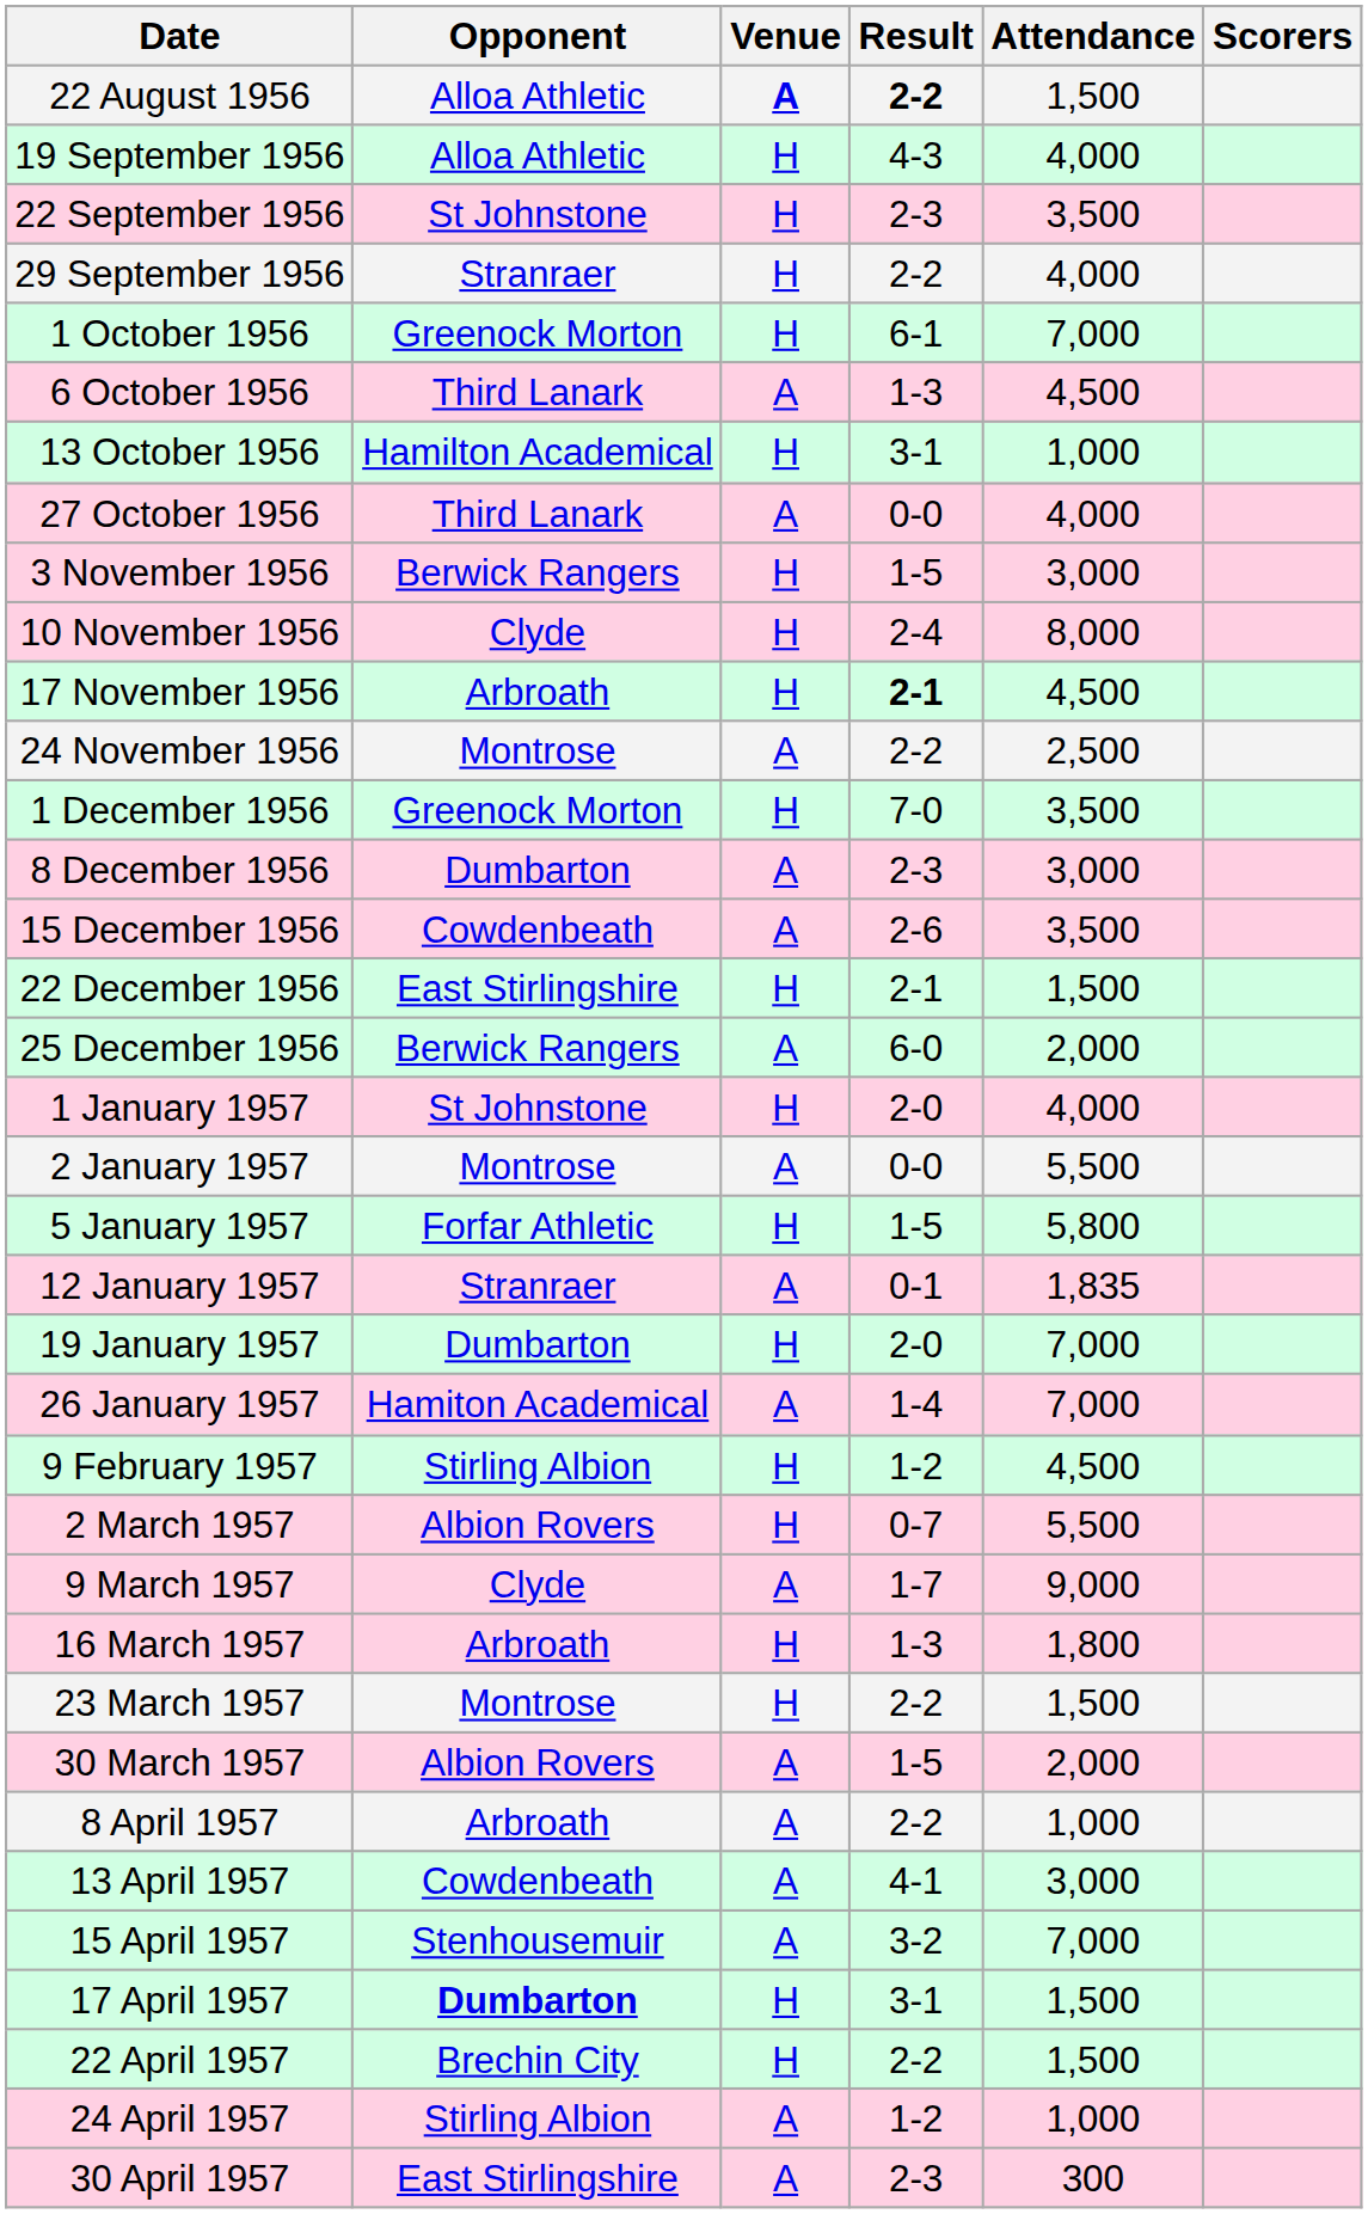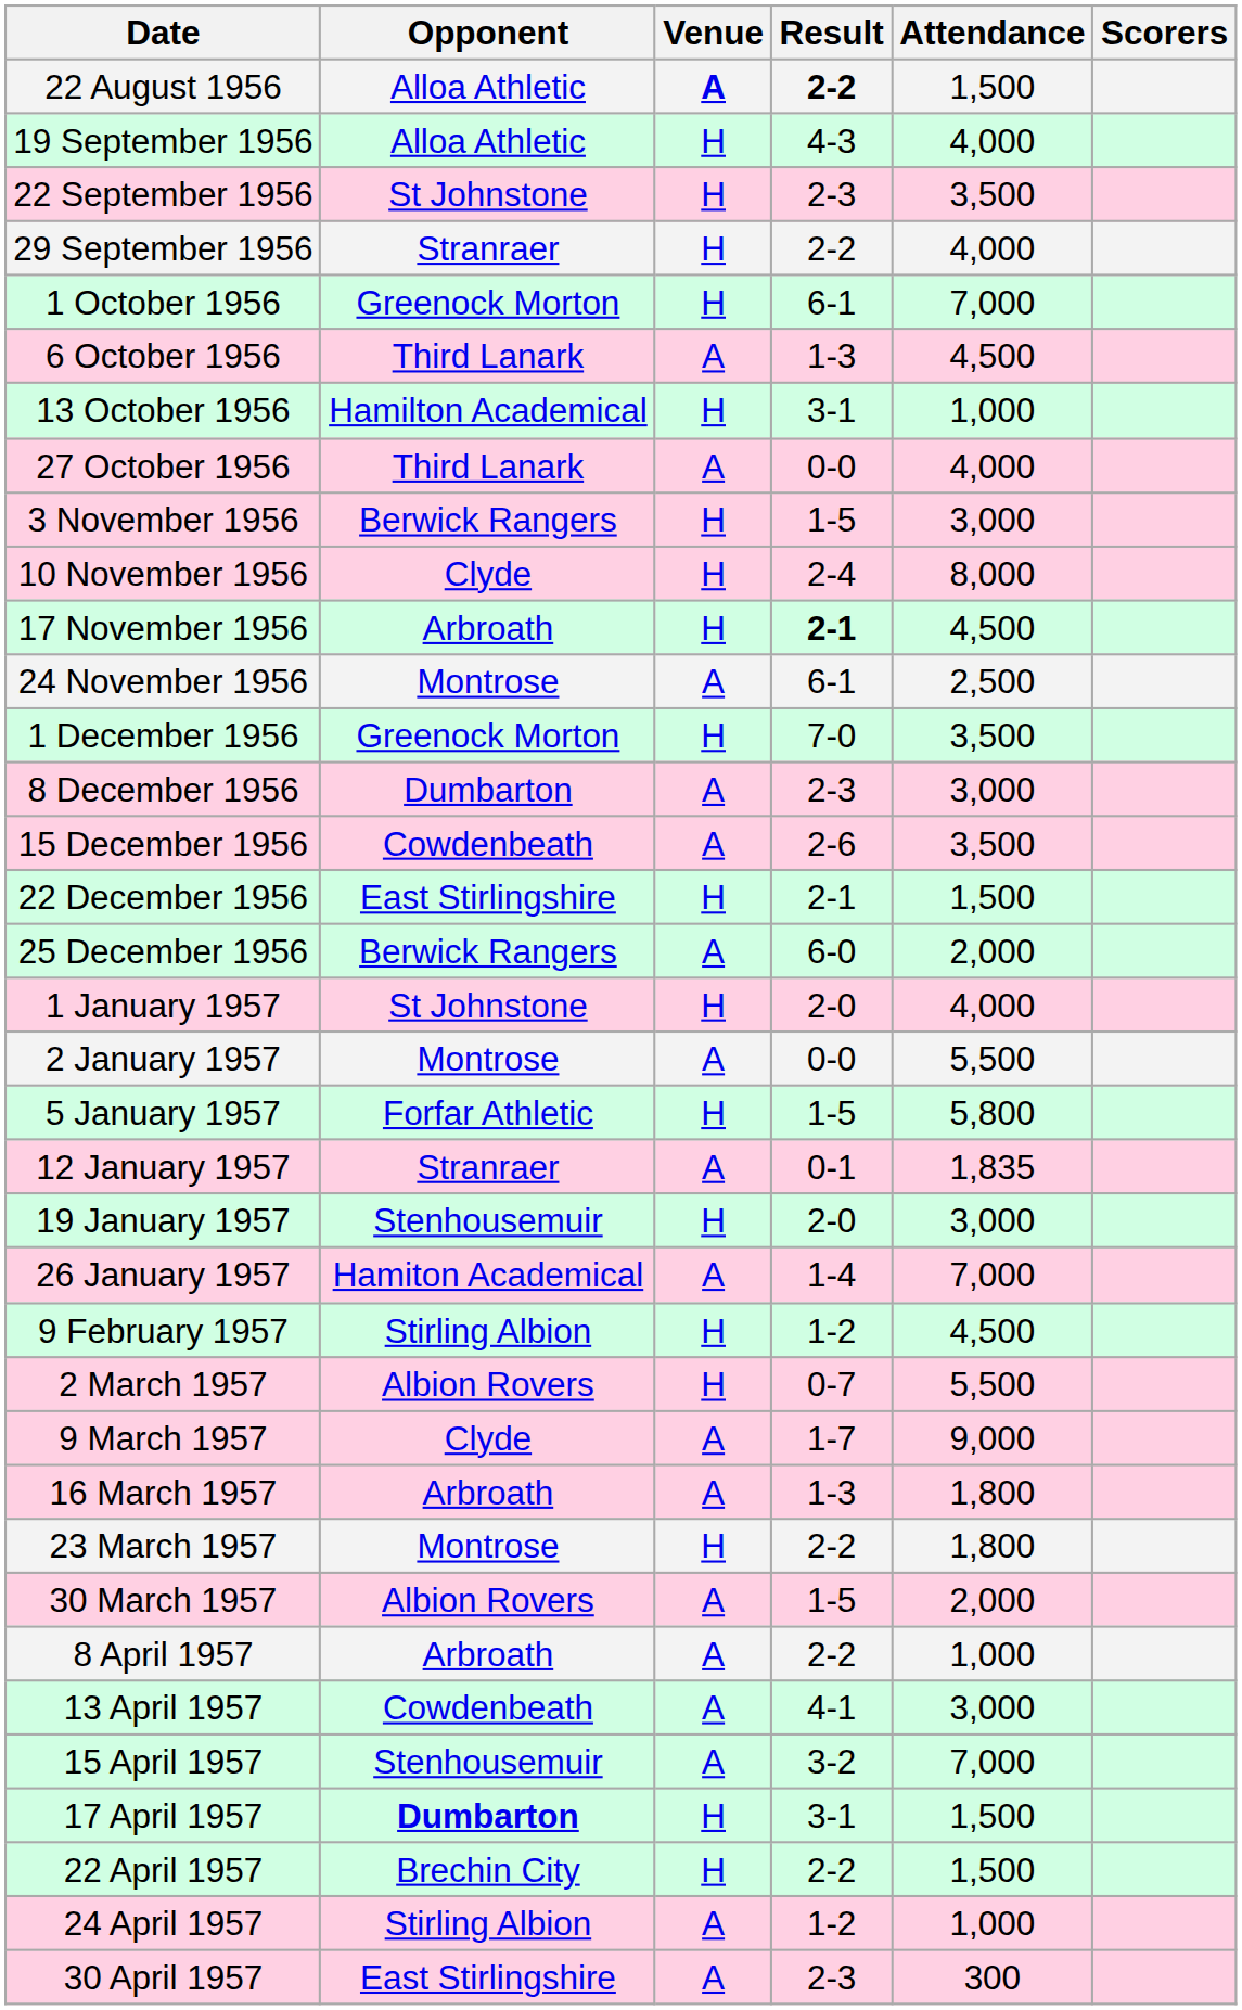 <table class="wikitable sortable" style="font-size:95%; text-align:center">
 <tr>
 <th>Date</th>
 <th>Opponent</th>
 <th>Venue</th>
 <th>Result</th>
 <th>Attendance</th>
 <th>Scorers</th>
 </tr>
 <tr bgcolor = "#f3f3f3">
 <td>22 August 1956</td>
 <td><a href='#'>Alloa Athletic</a></td>
 <td><strong><a href='#'>A</a></strong></td>
 <td><strong>2-2</strong></td>
 <td>1,500</td>
 <td></td>
 </tr>
 <tr bgcolor = "#d0ffe3">
 <td>19 September 1956</td>
 <td><a href='#'>Alloa Athletic</a></td>
 <td><a href='#'>H</a></td>
 <td>4-3</td>
 <td>4,000</td>
 <td></td>
 </tr>
 <tr bgcolor = "#ffd0e3">
 <td>22 September 1956</td>
 <td><a href='#'>St Johnstone</a></td>
 <td><a href='#'>H</a></td>
 <td>2-3</td>
 <td>3,500</td>
 <td></td>
 </tr>
 <tr bgcolor = "#f3f3f3">
 <td>29 September 1956</td>
 <td><a href='#'>Stranraer</a></td>
 <td><a href='#'>H</a></td>
 <td>2-2</td>
 <td>4,000</td>
 <td></td>
 </tr>
 <tr bgcolor = "#d0ffe3">
 <td>1 October 1956</td>
 <td><a href='#'>Greenock Morton</a></td>
 <td><a href='#'>H</a></td>
 <td>6-1</td>
 <td>7,000</td>
 <td></td>
 </tr>
 <tr bgcolor = "#ffd0e3">
 <td>6 October 1956</td>
 <td><a href='#'>Third Lanark</a></td>
 <td><a href='#'>A</a></td>
 <td>1-3</td>
 <td>4,500</td>
 <td></td>
 </tr>
 <tr bgcolor = "#d0ffe3">
 <td>13 October 1956</td>
 <td><a href='#'>Hamilton Academical</a></td>
 <td><a href='#'>H</a></td>
 <td>3-1</td>
 <td>1,000</td>
 <td></td>
 </tr>
 <tr bgcolor = "#ffd0e3">
 <td>27 October 1956</td>
 <td><a href='#'>Third Lanark</a></td>
 <td><a href='#'>A</a></td>
 <td>0-0</td>
 <td>4,000</td>
 <td></td>
 </tr>
 <tr bgcolor = "#ffd0e3">
 <td>3 November 1956</td>
 <td><a href='#'>Berwick Rangers</a></td>
 <td><a href='#'>H</a></td>
 <td>1-5</td>
 <td>3,000</td>
 <td></td>
 </tr>
 <tr bgcolor = "#ffd0e3">
 <td>10 November 1956</td>
 <td><a href='#'>Clyde</a></td>
 <td><a href='#'>H</a></td>
 <td>2-4</td>
 <td>8,000</td>
 <td></td>
 </tr>
 <tr bgcolor = "#d0ffe3">
 <td>17 November 1956</td>
 <td><a href='#'>Arbroath</a></td>
 <td><a href='#'>H</a></td>
 <td><strong>2-1</strong></td>
 <td>4,500</td>
 <td></td>
 </tr>
 <tr bgcolor = "#f3f3f3">
 <td>24 November 1956</td>
 <td><a href='#'>Montrose</a></td>
 <td><a href='#'>A</a></td>
-<td>2-2</td>
+<td>6-1</td>
 <td>2,500</td>
 <td></td>
 </tr>
 <tr bgcolor = "#d0ffe3">
 <td>1 December 1956</td>
 <td><a href='#'>Greenock Morton</a></td>
 <td><a href='#'>H</a></td>
 <td>7-0</td>
 <td>3,500</td>
 <td></td>
 </tr>
 <tr bgcolor = "#ffd0e3">
 <td>8 December 1956</td>
 <td><a href='#'>Dumbarton</a></td>
 <td><a href='#'>A</a></td>
 <td>2-3</td>
 <td>3,000</td>
 <td></td>
 </tr>
 <tr bgcolor = "#ffd0e3">
 <td>15 December 1956</td>
 <td><a href='#'>Cowdenbeath</a></td>
 <td><a href='#'>A</a></td>
 <td>2-6</td>
 <td>3,500</td>
 <td></td>
 </tr>
 <tr bgcolor = "#d0ffe3">
 <td>22 December 1956</td>
 <td><a href='#'>East Stirlingshire</a></td>
 <td><a href='#'>H</a></td>
 <td>2-1</td>
 <td>1,500</td>
 <td></td>
 </tr>
 <tr bgcolor = "#d0ffe3">
 <td>25 December 1956</td>
 <td><a href='#'>Berwick Rangers</a></td>
 <td><a href='#'>A</a></td>
 <td>6-0</td>
 <td>2,000</td>
 <td></td>
 </tr>
 <tr bgcolor = "#ffd0e3">
 <td>1 January 1957</td>
 <td><a href='#'>St Johnstone</a></td>
 <td><a href='#'>H</a></td>
 <td>2-0</td>
 <td>4,000</td>
 <td></td>
 </tr>
 <tr bgcolor = "#f3f3f3">
 <td>2 January 1957</td>
 <td><a href='#'>Montrose</a></td>
 <td><a href='#'>A</a></td>
 <td>0-0</td>
 <td>5,500</td>
 <td></td>
 </tr>
 <tr bgcolor = "#d0ffe3">
 <td>5 January 1957</td>
 <td><a href='#'>Forfar Athletic</a></td>
 <td><a href='#'>H</a></td>
 <td>1-5</td>
 <td>5,800</td>
 <td></td>
 </tr>
 <tr bgcolor = "#ffd0e3">
 <td>12 January 1957</td>
 <td><a href='#'>Stranraer</a></td>
 <td><a href='#'>A</a></td>
 <td>0-1</td>
 <td>1,835</td>
 <td></td>
 </tr>
 <tr bgcolor = "#d0ffe3">
 <td>19 January 1957</td>
-<td><a href='#'>Dumbarton</a></td>
+<td><a href='#'>Stenhousemuir</a></td>
 <td><a href='#'>H</a></td>
 <td>2-0</td>
-<td>7,000</td>
+<td>3,000</td>
 <td></td>
 </tr>
 <tr bgcolor = "#ffd0e3">
 <td>26 January 1957</td>
 <td><a href='#'>Hamiton Academical</a></td>
 <td><a href='#'>A</a></td>
 <td>1-4</td>
 <td>7,000</td>
 <td></td>
 </tr>
 <tr bgcolor = "#d0ffe3">
 <td>9 February 1957</td>
 <td><a href='#'>Stirling Albion</a></td>
 <td><a href='#'>H</a></td>
 <td>1-2</td>
 <td>4,500</td>
 <td></td>
 </tr>
 <tr bgcolor = "#ffd0e3">
 <td>2 March 1957</td>
 <td><a href='#'>Albion Rovers</a></td>
 <td><a href='#'>H</a></td>
 <td>0-7</td>
 <td>5,500</td>
 <td></td>
 </tr>
 <tr bgcolor = "#ffd0e3">
 <td>9 March 1957</td>
 <td><a href='#'>Clyde</a></td>
 <td><a href='#'>A</a></td>
 <td>1-7</td>
 <td>9,000</td>
 <td></td>
 </tr>
 <tr bgcolor = "#ffd0e3">
 <td>16 March 1957</td>
 <td><a href='#'>Arbroath</a></td>
-<td><a href='#'>H</a></td>
+<td><a href='#'>A</a></td>
 <td>1-3</td>
 <td>1,800</td>
 <td></td>
 </tr>
 <tr bgcolor = "#f3f3f3">
 <td>23 March 1957</td>
 <td><a href='#'>Montrose</a></td>
 <td><a href='#'>H</a></td>
 <td>2-2</td>
-<td>1,500</td>
+<td>1,800</td>
 <td></td>
 </tr>
 <tr bgcolor = "#ffd0e3">
 <td>30 March 1957</td>
 <td><a href='#'>Albion Rovers</a></td>
 <td><a href='#'>A</a></td>
 <td>1-5</td>
 <td>2,000</td>
 <td></td>
 </tr>
 <tr bgcolor = "#f3f3f3">
 <td>8 April 1957</td>
 <td><a href='#'>Arbroath</a></td>
 <td><a href='#'>A</a></td>
 <td>2-2</td>
 <td>1,000</td>
 <td></td>
 </tr>
 <tr bgcolor = "#d0ffe3">
 <td>13 April 1957</td>
 <td><a href='#'>Cowdenbeath</a></td>
 <td><a href='#'>A</a></td>
 <td>4-1</td>
 <td>3,000</td>
 <td></td>
 </tr>
 <tr bgcolor = "#d0ffe3">
 <td>15 April 1957</td>
 <td><a href='#'>Stenhousemuir</a></td>
 <td><a href='#'>A</a></td>
 <td>3-2</td>
 <td>7,000</td>
 <td></td>
 </tr>
 <tr bgcolor = "#d0ffe3">
 <td>17 April 1957</td>
 <td><strong><a href='#'>Dumbarton</a></strong></td>
 <td><a href='#'>H</a></td>
 <td>3-1</td>
 <td>1,500</td>
 <td></td>
 </tr>
 <tr bgcolor = "#d0ffe3">
 <td>22 April 1957</td>
 <td><a href='#'>Brechin City</a></td>
 <td><a href='#'>H</a></td>
 <td>2-2</td>
 <td>1,500</td>
 <td></td>
 </tr>
 <tr bgcolor = "#ffd0e3">
 <td>24 April 1957</td>
 <td><a href='#'>Stirling Albion</a></td>
 <td><a href='#'>A</a></td>
 <td>1-2</td>
 <td>1,000</td>
 <td></td>
 </tr>
 <tr bgcolor = "#ffd0e3">
 <td>30 April 1957</td>
 <td><a href='#'>East Stirlingshire</a></td>
 <td><a href='#'>A</a></td>
 <td>2-3</td>
 <td>300</td>
 <td></td>
 </tr>
 </table>
